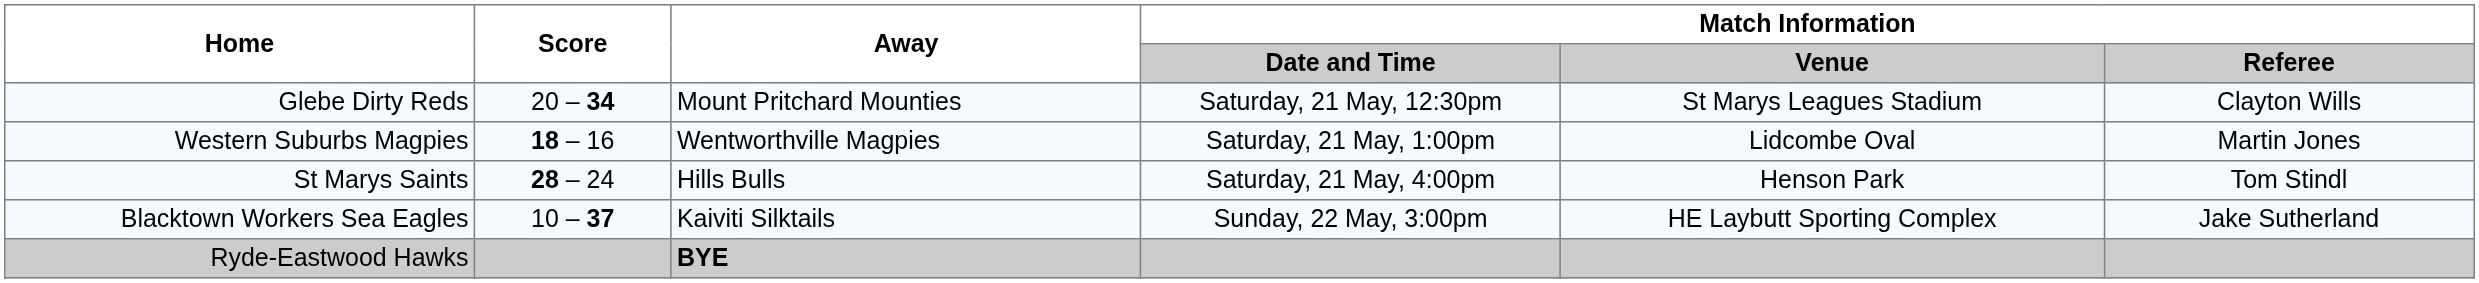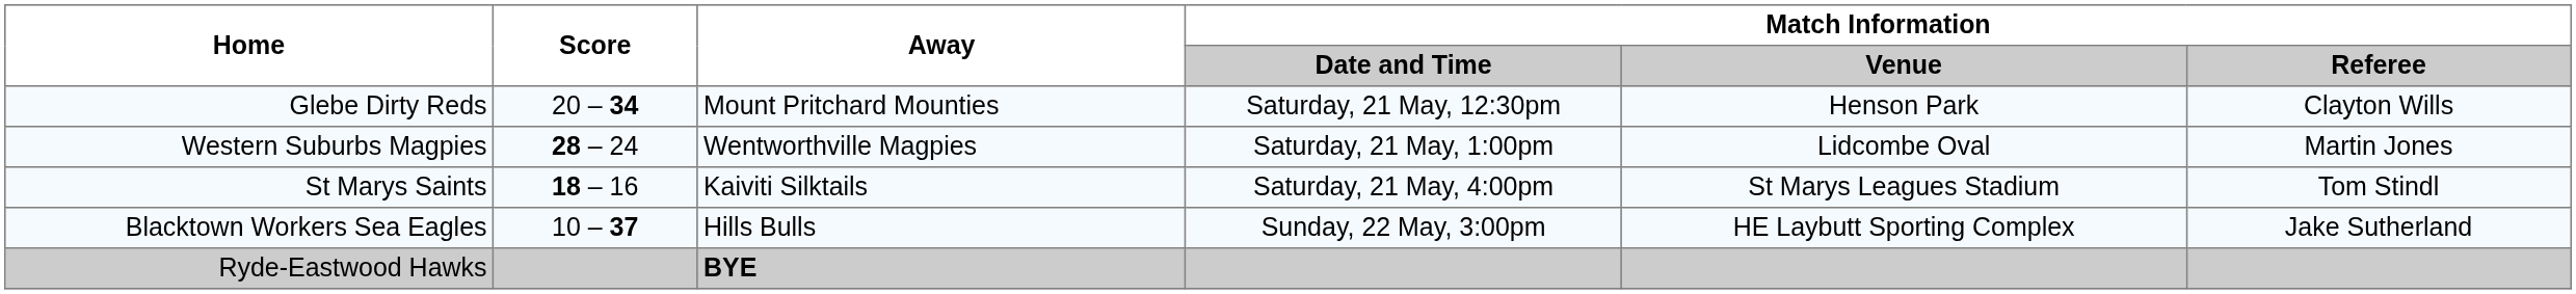 <table border="1" cellpadding="3" cellspacing="0" width="100%" style="border-collapse:collapse;  text-align:center;">
 <tr>
 <th rowspan="2" width="19%">Home</th>
 <th rowspan="2" width="8%">Score</th>
 <th rowspan="2" width="19%">Away</th>
 <th colspan="3">Match Information</th>
 </tr>
 <tr style="background:#CCCCCC">
 <th width="17%">Date and Time</th>
 <th width="22%">Venue</th>
 <th width="50%">Referee</th>
 </tr>
 <tr style="text-align:center; background:#f5faff;">
 <td align="right">Glebe Dirty Reds </td>
 <td>20 – <strong>34</strong></td>
 <td align="left"> Mount Pritchard Mounties</td>
 <td>Saturday, 21 May, 12:30pm</td>
-<td>St Marys Leagues Stadium</td>
+<td>Henson Park</td>
 <td>Clayton Wills</td>
 </tr>
 <tr style="text-align:center; background:#f5faff;">
 <td align="right">Western Suburbs Magpies </td>
-<td><strong>18</strong> – 16</td>
+<td><strong>28</strong> – 24</td>
 <td align="left"> Wentworthville Magpies</td>
 <td>Saturday, 21 May, 1:00pm</td>
 <td>Lidcombe Oval</td>
 <td>Martin Jones</td>
 </tr>
 <tr style="text-align:center; background:#f5faff;">
 <td align="right">St Marys Saints </td>
-<td><strong>28</strong> – 24</td>
-<td align="left"> Hills Bulls</td>
+<td><strong>18</strong> – 16</td>
+<td align="left"> Kaiviti Silktails</td>
 <td>Saturday, 21 May, 4:00pm</td>
-<td>Henson Park</td>
+<td>St Marys Leagues Stadium</td>
 <td>Tom Stindl</td>
 </tr>
 <tr style="text-align:center; background:#f5faff;">
 <td align="right">Blacktown Workers Sea Eagles </td>
 <td>10 – <strong>37</strong></td>
-<td align="left"> Kaiviti Silktails</td>
+<td align="left"> Hills Bulls</td>
 <td>Sunday, 22 May, 3:00pm</td>
 <td>HE Laybutt Sporting Complex</td>
 <td>Jake Sutherland</td>
 </tr>
 <tr style="text-align:center; background:#CCCCCC;">
 <td align="right">Ryde-Eastwood Hawks </td>
 <td></td>
 <td align="left"><strong>BYE</strong></td>
 <td></td>
 <td></td>
 <td></td>
 </tr>
 </table>
